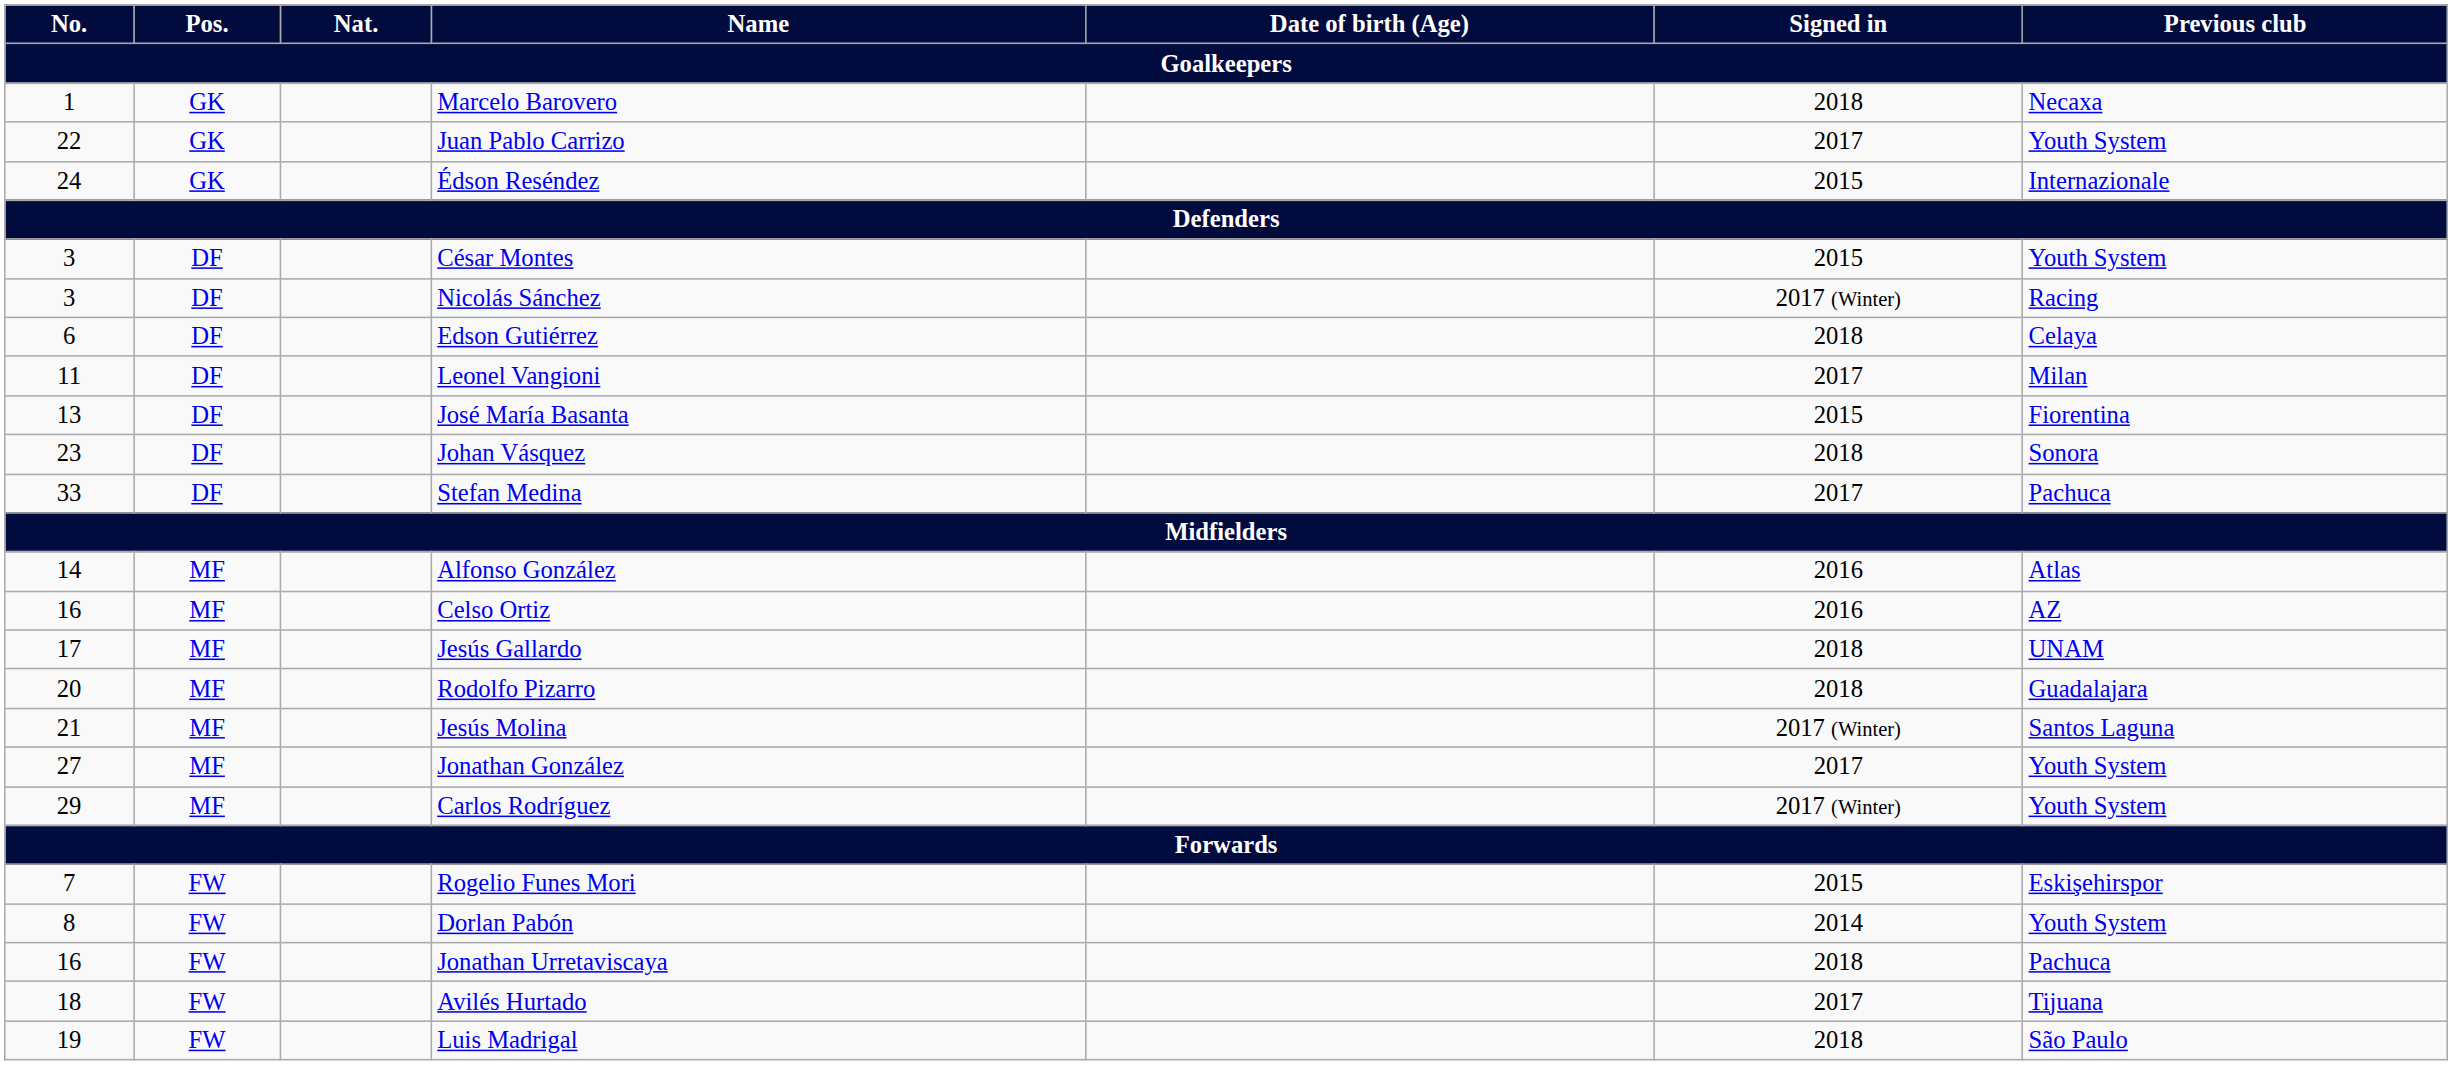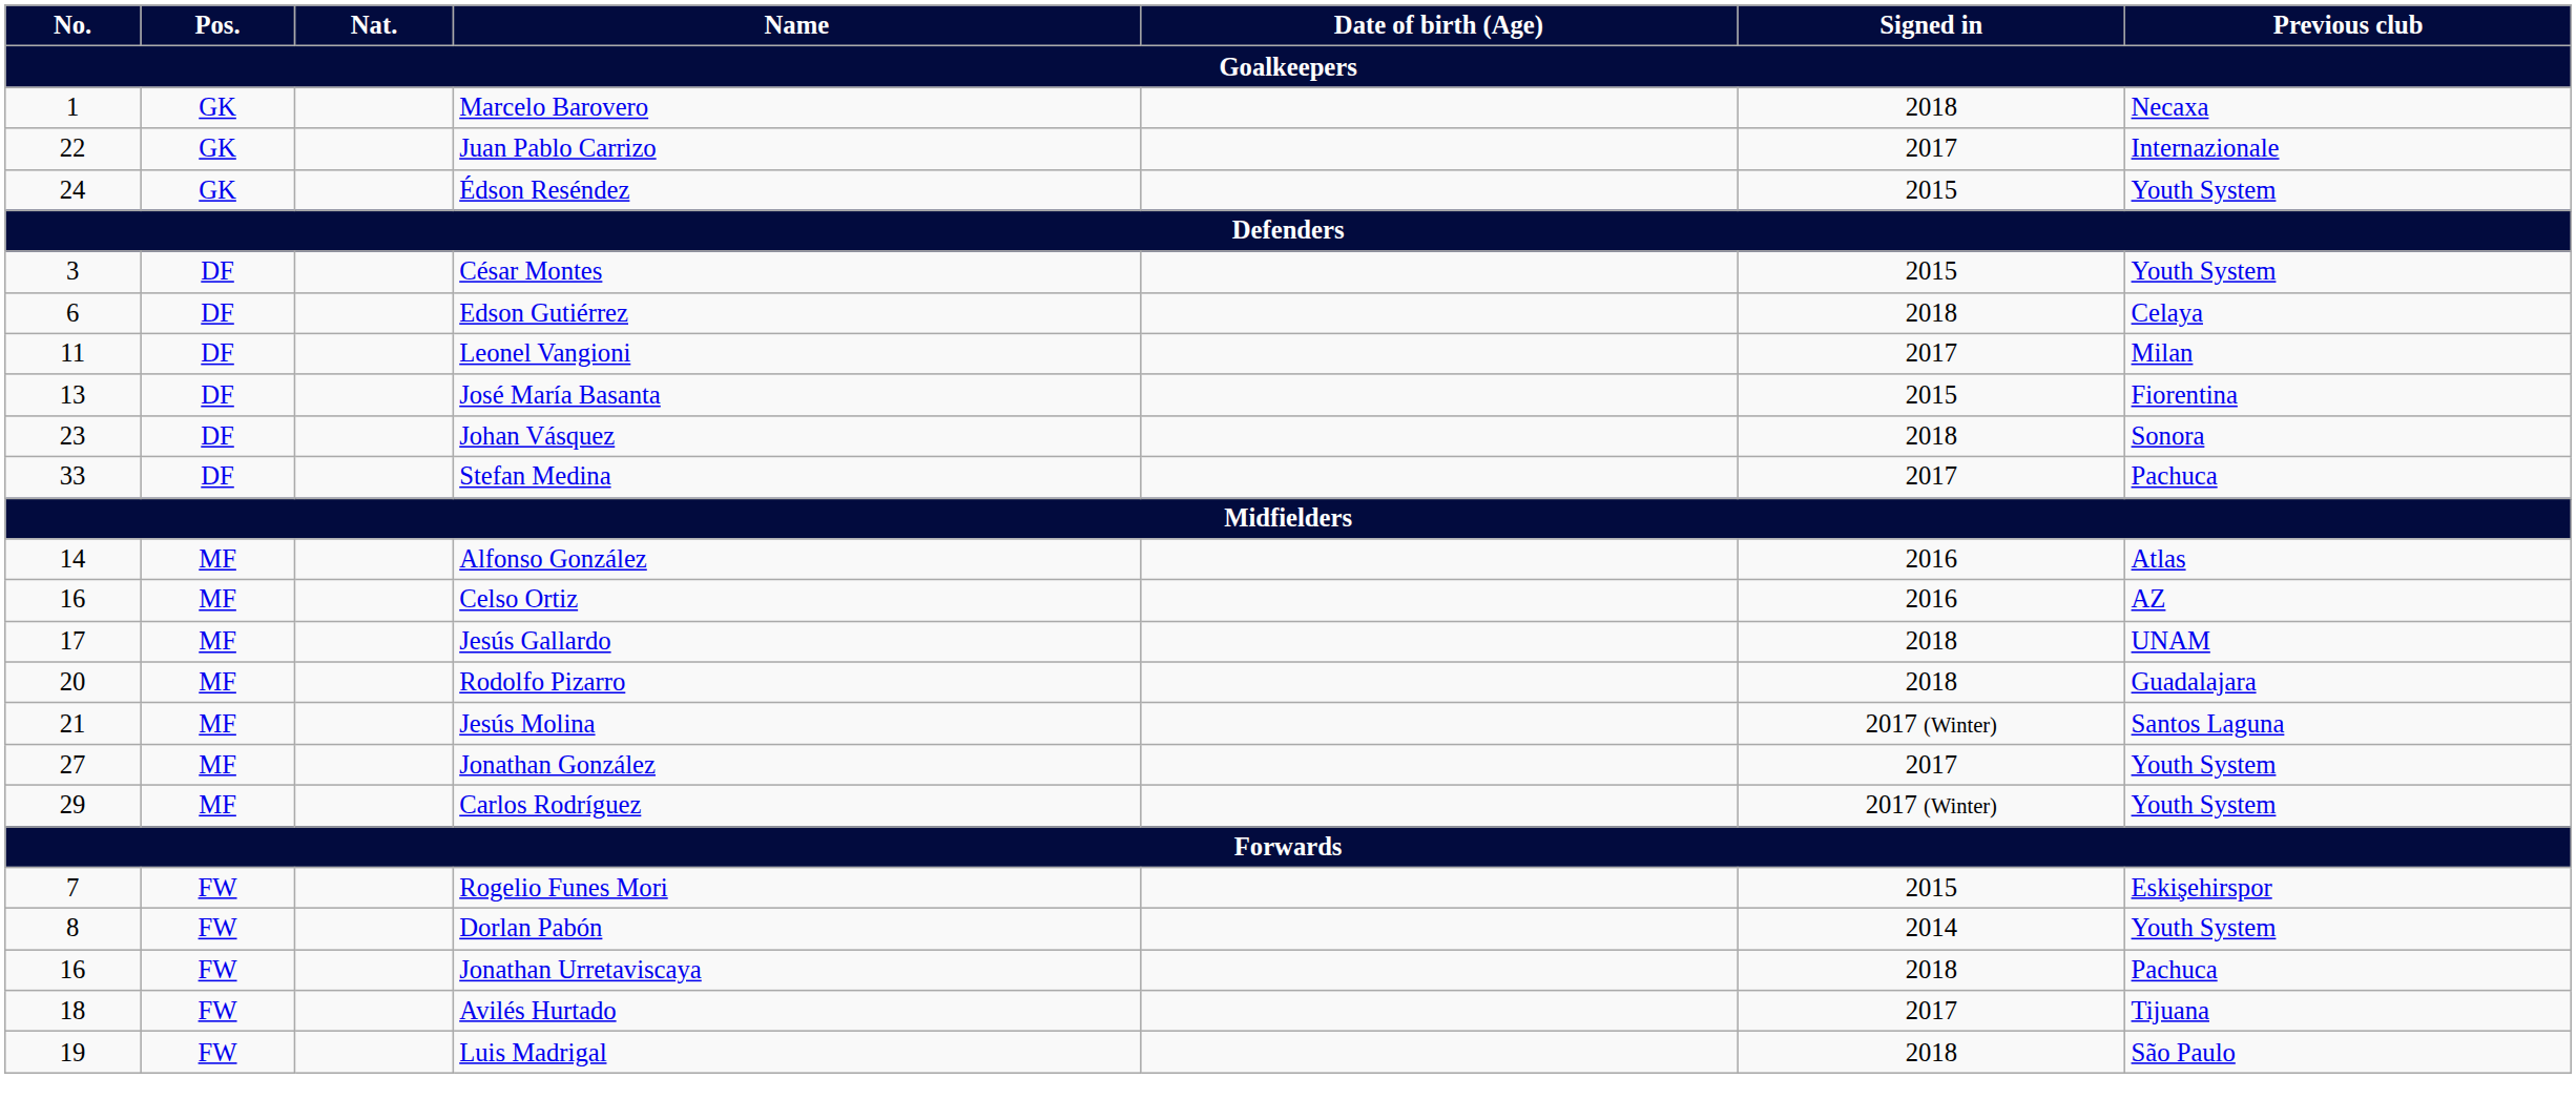 <table class="wikitable" style="text-align:center; font-size:100%; width:80%">
 <tr>
 <th style="background:#020B3E; color:white; text-align:center;">No.</th>
 <th style="background:#020B3E; color:white; text-align:center;">Pos.</th>
 <th style="background:#020B3E; color:white; text-align:center;">Nat.</th>
 <th style="background:#020B3E; color:white; text-align:center;">Name</th>
 <th style="background:#020B3E; color:white; text-align:center;">Date of birth (Age)</th>
 <th style="background:#020B3E; color:white; text-align:center;">Signed in</th>
 <th style="background:#020B3E; color:white; text-align:center;">Previous club</th>
 </tr>
 <tr>
 <th colspan="7" style="background:#020B3E; color:white; text-align:center">Goalkeepers</th>
 </tr>
 <tr>
 <td>1</td>
 <td><a href='#'>GK</a></td>
 <td></td>
 <td align=left><a href='#'>Marcelo Barovero</a></td>
 <td></td>
 <td>2018</td>
 <td align=left> <a href='#'>Necaxa</a></td>
 </tr>
 <tr>
 <td>22</td>
 <td><a href='#'>GK</a></td>
 <td></td>
 <td align=left><a href='#'>Juan Pablo Carrizo</a></td>
 <td></td>
 <td>2017</td>
-<td align=left> <a href='#'>Youth System</a></td>
+<td align=left> <a href='#'>Internazionale</a></td>
 </tr>
 <tr>
 <td>24</td>
 <td><a href='#'>GK</a></td>
 <td></td>
 <td align=left><a href='#'>Édson Reséndez</a></td>
 <td></td>
 <td>2015</td>
-<td align=left> <a href='#'>Internazionale</a></td>
+<td align=left> <a href='#'>Youth System</a></td>
 </tr>
 <tr>
 <th colspan="7" style="background:#020B3E; color:white; text-align:center">Defenders</th>
 </tr>
 <tr>
 <td>3</td>
 <td><a href='#'>DF</a></td>
 <td></td>
 <td align=left><a href='#'>César Montes</a></td>
 <td></td>
 <td>2015</td>
 <td align=left> <a href='#'>Youth System</a></td>
-</tr>
-<tr>
-<td>3</td>
-<td><a href='#'>DF</a></td>
-<td></td>
-<td align=left><a href='#'>Nicolás Sánchez</a></td>
-<td></td>
-<td>2017 <small>(Winter)</small></td>
-<td align=left> <a href='#'>Racing</a></td>
 </tr>
 <tr>
 <td>6</td>
 <td><a href='#'>DF</a></td>
 <td></td>
 <td align=left><a href='#'>Edson Gutiérrez</a></td>
 <td></td>
 <td>2018</td>
 <td align=left> <a href='#'>Celaya</a></td>
 </tr>
 <tr>
 <td>11</td>
 <td><a href='#'>DF</a></td>
 <td></td>
 <td align=left><a href='#'>Leonel Vangioni</a></td>
 <td></td>
 <td>2017</td>
 <td align=left> <a href='#'>Milan</a></td>
 </tr>
 <tr>
 <td>13</td>
 <td><a href='#'>DF</a></td>
 <td></td>
 <td align=left><a href='#'>José María Basanta</a></td>
 <td></td>
 <td>2015</td>
 <td align=left> <a href='#'>Fiorentina</a></td>
 </tr>
 <tr>
 <td>23</td>
 <td><a href='#'>DF</a></td>
 <td></td>
 <td align=left><a href='#'>Johan Vásquez</a></td>
 <td></td>
 <td>2018</td>
 <td align=left> <a href='#'>Sonora</a></td>
 </tr>
 <tr>
 <td>33</td>
 <td><a href='#'>DF</a></td>
 <td></td>
 <td align=left><a href='#'>Stefan Medina</a></td>
 <td></td>
 <td>2017</td>
 <td align=left> <a href='#'>Pachuca</a></td>
 </tr>
 <tr>
 <th colspan="7" style="background:#020B3E; color:white; text-align:center">Midfielders</th>
 </tr>
 <tr>
 <td>14</td>
 <td><a href='#'>MF</a></td>
 <td></td>
 <td align=left><a href='#'>Alfonso González</a></td>
 <td></td>
 <td>2016</td>
 <td align=left> <a href='#'>Atlas</a></td>
 </tr>
 <tr>
 <td>16</td>
 <td><a href='#'>MF</a></td>
 <td></td>
 <td align=left><a href='#'>Celso Ortiz</a></td>
 <td></td>
 <td>2016</td>
 <td align=left> <a href='#'>AZ</a></td>
 </tr>
 <tr>
 <td>17</td>
 <td><a href='#'>MF</a></td>
 <td></td>
 <td align=left><a href='#'>Jesús Gallardo</a></td>
 <td></td>
 <td>2018</td>
 <td align=left> <a href='#'>UNAM</a></td>
 </tr>
 <tr>
 <td>20</td>
 <td><a href='#'>MF</a></td>
 <td></td>
 <td align=left><a href='#'>Rodolfo Pizarro</a></td>
 <td></td>
 <td>2018</td>
 <td align=left> <a href='#'>Guadalajara</a></td>
 </tr>
 <tr>
 <td>21</td>
 <td><a href='#'>MF</a></td>
 <td></td>
 <td align=left><a href='#'>Jesús Molina</a></td>
 <td></td>
 <td>2017 <small>(Winter)</small></td>
 <td align=left> <a href='#'>Santos Laguna</a></td>
 </tr>
 <tr>
 <td>27</td>
 <td><a href='#'>MF</a></td>
 <td></td>
 <td align=left><a href='#'>Jonathan González</a></td>
 <td></td>
 <td>2017</td>
 <td align=left> <a href='#'>Youth System</a></td>
 </tr>
 <tr>
 <td>29</td>
 <td><a href='#'>MF</a></td>
 <td></td>
 <td align=left><a href='#'>Carlos Rodríguez</a></td>
 <td></td>
 <td>2017 <small>(Winter)</small></td>
 <td align=left> <a href='#'>Youth System</a></td>
 </tr>
 <tr>
 <th colspan="7" style="background:#020B3E; color:white; text-align:center">Forwards</th>
 </tr>
 <tr>
 <td>7</td>
 <td><a href='#'>FW</a></td>
 <td></td>
 <td align=left><a href='#'>Rogelio Funes Mori</a></td>
 <td></td>
 <td>2015</td>
 <td align=left> <a href='#'>Eskişehirspor</a></td>
 </tr>
 <tr>
 <td>8</td>
 <td><a href='#'>FW</a></td>
 <td></td>
 <td align=left><a href='#'>Dorlan Pabón</a></td>
 <td></td>
 <td>2014</td>
 <td align=left> <a href='#'>Youth System</a></td>
 </tr>
 <tr>
 <td>16</td>
 <td><a href='#'>FW</a></td>
 <td></td>
 <td align=left><a href='#'>Jonathan Urretaviscaya</a></td>
 <td></td>
 <td>2018</td>
 <td align=left> <a href='#'>Pachuca</a></td>
 </tr>
 <tr>
 <td>18</td>
 <td><a href='#'>FW</a></td>
 <td></td>
 <td align=left><a href='#'>Avilés Hurtado</a></td>
 <td></td>
 <td>2017</td>
 <td align=left> <a href='#'>Tijuana</a></td>
 </tr>
 <tr>
 <td>19</td>
 <td><a href='#'>FW</a></td>
 <td></td>
 <td align=left><a href='#'>Luis Madrigal</a></td>
 <td></td>
 <td>2018</td>
 <td align=left> <a href='#'>São Paulo</a></td>
 </tr>
 </table>
